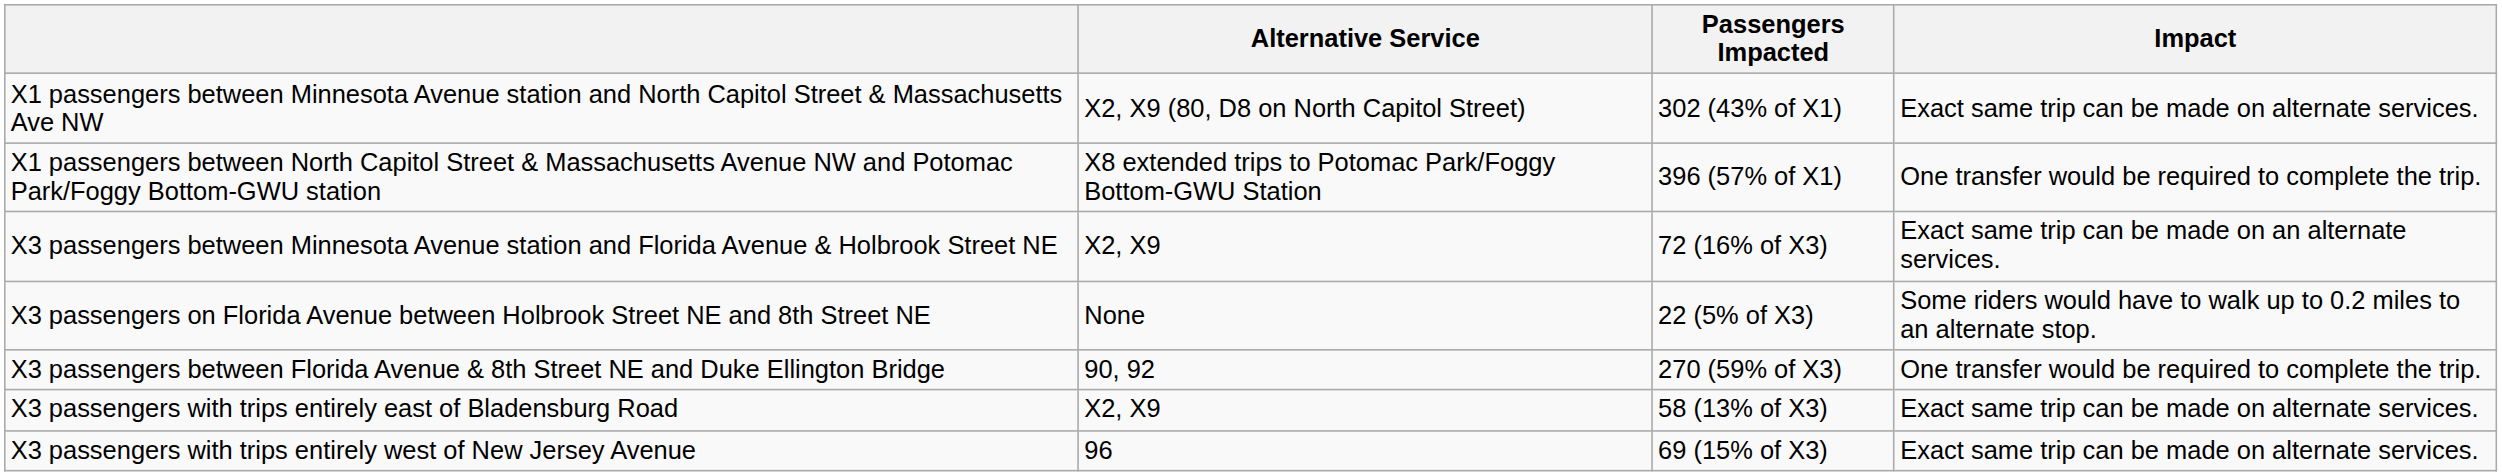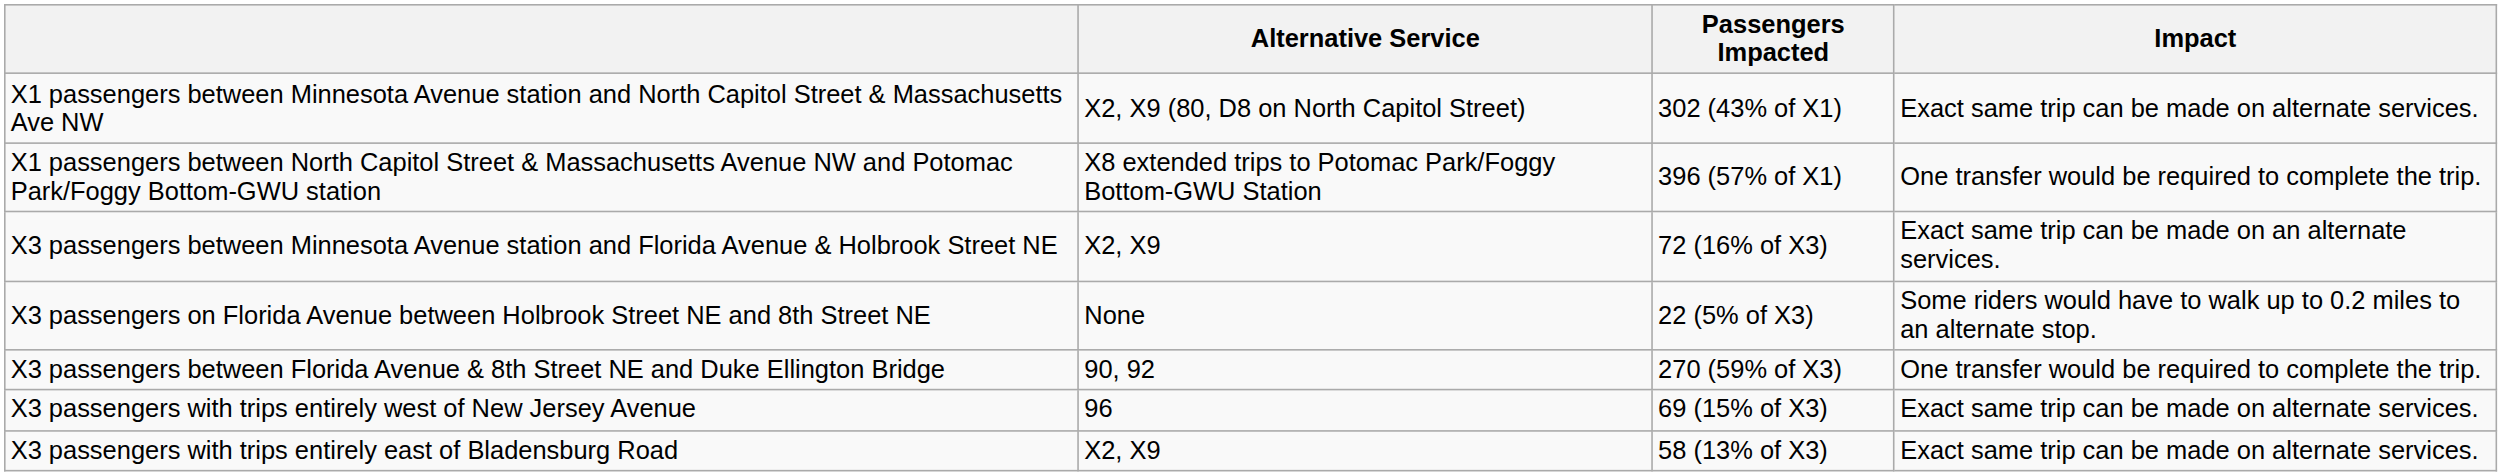 <table class="wikitable">
 <tr>
 <th></th>
 <th>Alternative Service</th>
 <th>Passengers Impacted</th>
 <th>Impact</th>
 </tr>
 <tr>
 <td>X1 passengers between Minnesota Avenue station and North Capitol Street & Massachusetts Ave NW</td>
 <td>X2, X9 (80, D8 on North Capitol Street)</td>
 <td>302 (43% of X1)</td>
 <td>Exact same trip can be made on alternate services.</td>
 </tr>
 <tr>
 <td>X1 passengers between North Capitol Street & Massachusetts Avenue NW and Potomac Park/Foggy Bottom-GWU station</td>
 <td>X8 extended trips to Potomac Park/Foggy Bottom-GWU Station</td>
 <td>396 (57% of X1)</td>
 <td>One transfer would be required to complete the trip.</td>
 </tr>
 <tr>
 <td>X3 passengers between Minnesota Avenue station and Florida Avenue & Holbrook Street NE</td>
 <td>X2, X9</td>
 <td>72 (16% of X3)</td>
 <td>Exact same trip can be made on an alternate services.</td>
 </tr>
 <tr>
 <td>X3 passengers on Florida Avenue between Holbrook Street NE and 8th Street NE</td>
 <td>None</td>
 <td>22 (5% of X3)</td>
 <td>Some riders would have to walk up to 0.2 miles to an alternate stop.</td>
 </tr>
 <tr>
 <td>X3 passengers between Florida Avenue & 8th Street NE and Duke Ellington Bridge</td>
 <td>90, 92</td>
 <td>270 (59% of X3)</td>
 <td>One transfer would be required to complete the trip.</td>
 </tr>
 <tr>
+<td>X3 passengers with trips entirely west of New Jersey Avenue</td>
+<td>96</td>
+<td>69 (15% of X3)</td>
+<td>Exact same trip can be made on alternate services.</td>
+</tr>
+<tr>
 <td>X3 passengers with trips entirely east of Bladensburg Road</td>
 <td>X2, X9</td>
 <td>58 (13% of X3)</td>
 <td>Exact same trip can be made on alternate services.</td>
 </tr>
-<tr>
-<td>X3 passengers with trips entirely west of New Jersey Avenue</td>
-<td>96</td>
-<td>69 (15% of X3)</td>
-<td>Exact same trip can be made on alternate services.</td>
-</tr>
 </table>
